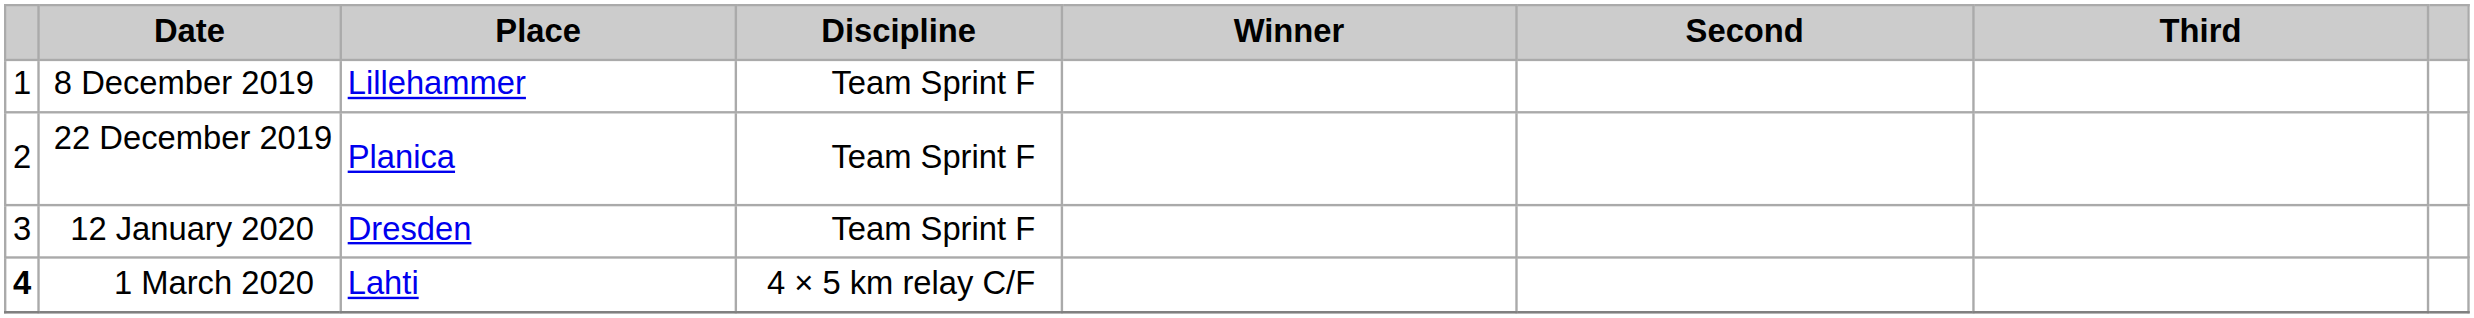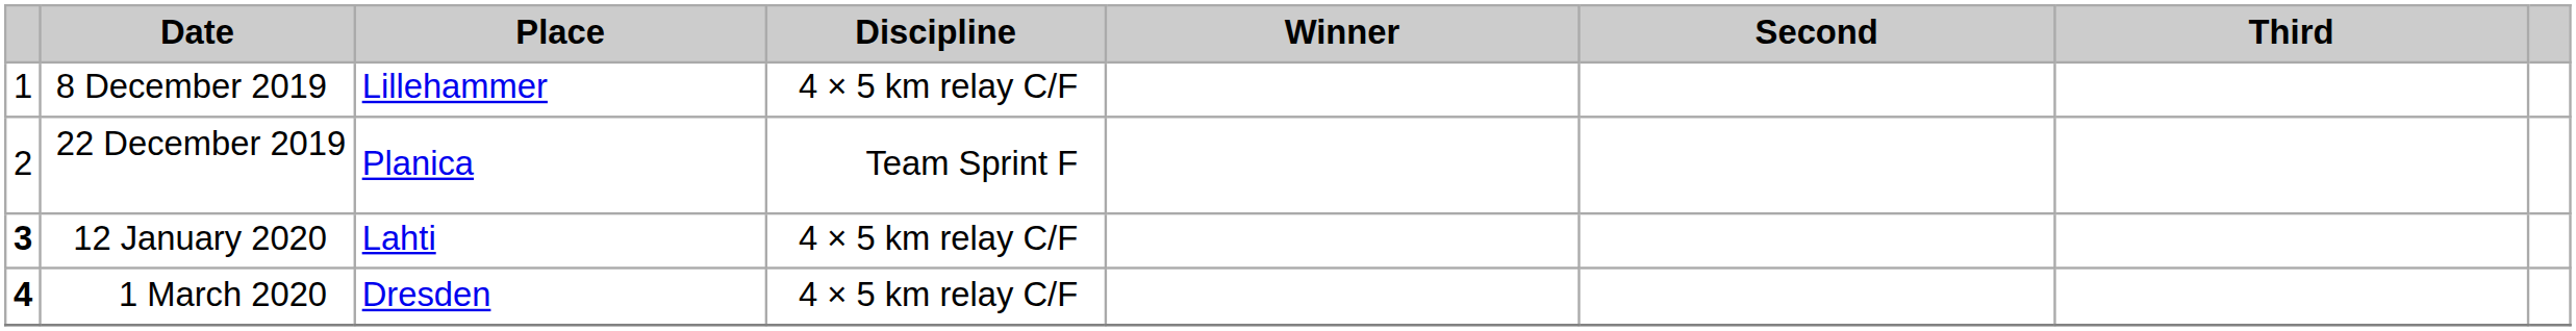 <table class="wikitable plainrowheaders" style="background:#fff; font-size:86%; line-height:16px; border:grey solid 1px; border-collapse:collapse;">
 <tr style="background:#ccc; text-align:center;">
 <th scope="col" style="background:#ccc; width=20 px;"></th>
 <th scope="col" style="background:#ccc; width:120px;">Date</th>
 <th scope="col" style="background:#ccc; width:160px;">Place</th>
 <th scope="col" style="background:#ccc; width:130px;">Discipline</th>
 <th scope="col" style="background:#ccc; width:185px;">Winner</th>
 <th scope="col" style="background:#ccc; width:185px;">Second</th>
 <th scope="col" style="background:#ccc; width:185px;">Third</th>
 <th scope="col" style="background:#ccc; width:10px;"></th>
 </tr>
 <tr>
 <td align=center>1</td>
 <td align=right>8 December 2019  </td>
 <td> <a href='#'>Lillehammer</a></td>
-<td align=right>Team Sprint F  </td>
+<td align=right>4 × 5 km relay C/F  </td>
 <td></td>
 <td></td>
 <td></td>
 <td></td>
 </tr>
 <tr>
 <td align=center>2</td>
 <td align=right>22 December 2019  </td>
 <td> <a href='#'>Planica</a></td>
 <td align=right>Team Sprint F  </td>
 <td></td>
 <td></td>
 <td></td>
 <td></td>
 </tr>
 <tr>
-<td align=center>3</td>
+<td align=center><strong>3</strong></td>
 <td align=right>12 January 2020  </td>
-<td> <a href='#'>Dresden</a></td>
-<td align=right>Team Sprint F  </td>
+<td> <a href='#'>Lahti</a></td>
+<td align=right>4 × 5 km relay C/F  </td>
 <td></td>
 <td></td>
 <td></td>
 <td></td>
 </tr>
 <tr>
 <td align=center><strong>4</strong></td>
 <td align=right>1 March 2020  </td>
-<td> <a href='#'>Lahti</a></td>
+<td> <a href='#'>Dresden</a></td>
 <td align=right>4 × 5 km relay C/F  </td>
 <td></td>
 <td></td>
 <td></td>
 <td></td>
 </tr>
 <tr>
 </tr>
 </table>
